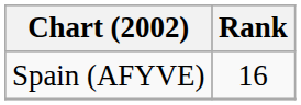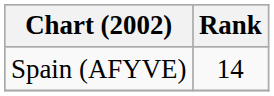 <table class="wikitable sortable">
 <tr>
 <th>Chart (2002)</th>
 <th>Rank</th>
 </tr>
 <tr>
 <td>Spain (AFYVE)</td>
-<td style="text-align:center;">16</td>
+<td style="text-align:center;">14</td>
 </tr>
 <tr>
 </tr>
 </table>
